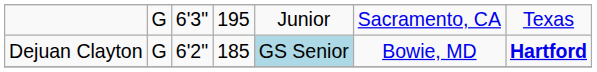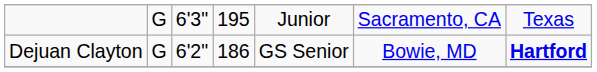 <table class="wikitable sortable" style="text-align: center">
 <tr align=center>
 </tr>
 <tr>
 <td></td>
 <td>G</td>
 <td>6'3"</td>
 <td>195</td>
 <td>Junior</td>
 <td><a href='#'>Sacramento, CA</a></td>
 <td><a href='#'>Texas</a></td>
 </tr>
 <tr>
 <td>Dejuan Clayton</td>
 <td>G</td>
 <td>6'2"</td>
-<td>185</td>
-<td style="background: lightblue;">GS Senior</td>
+<td>186</td>
+<td>GS Senior</td>
 <td><a href='#'>Bowie, MD</a></td>
 <td><strong><a href='#'>Hartford</a></strong></td>
 </tr>
 <tr>
 </tr>
 </table>
